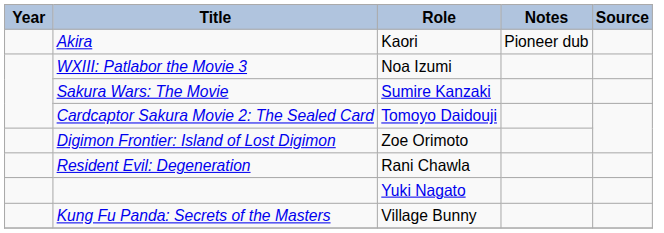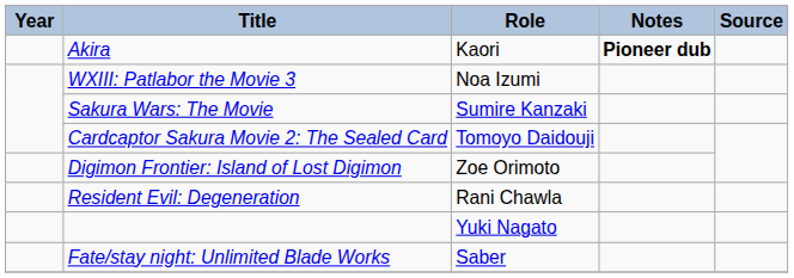 <table class="wikitable sortable plainrowheaders" style="width=95%; font-size: 95%;">
 <tr>
 <th scope="col" style="background:#b0c4de; width:40px;">Year </th>
 <th scope="col" style="background:#b0c4de;">Title</th>
 <th scope="col" style="background:#b0c4de;">Role</th>
 <th scope="col" style="background:#b0c4de;" class="unsortable">Notes</th>
 <th scope="col" style="background:#b0c4de;" class="unsortable">Source</th>
 </tr>
 <tr>
 <td></td>
 <td><em><a href='#'>Akira</a></em></td>
 <td>Kaori</td>
-<td>Pioneer dub</td>
+<td><strong>Pioneer dub</strong></td>
 <td></td>
 </tr>
 <tr>
 <td rowspan="3"></td>
 <td><em><a href='#'>WXIII: Patlabor the Movie 3</a></em></td>
 <td>Noa Izumi</td>
 <td></td>
 <td></td>
 </tr>
 <tr>
 <td><em><a href='#'>Sakura Wars: The Movie</a></em></td>
 <td><a href='#'>Sumire Kanzaki</a></td>
 <td></td>
 <td></td>
 </tr>
 <tr>
 <td><em><a href='#'>Cardcaptor Sakura Movie 2: The Sealed Card</a></em></td>
 <td><a href='#'>Tomoyo Daidouji</a></td>
 <td></td>
 <td rowspan="2"></td>
 </tr>
 <tr>
 <td></td>
 <td><em><a href='#'>Digimon Frontier: Island of Lost Digimon</a></em></td>
 <td>Zoe Orimoto</td>
 <td></td>
 </tr>
 <tr>
 <td></td>
 <td><em><a href='#'>Resident Evil: Degeneration</a></em></td>
 <td>Rani Chawla</td>
 <td></td>
 <td></td>
 </tr>
 <tr>
 <td></td>
 <td><em></em></td>
 <td><a href='#'>Yuki Nagato</a></td>
 <td></td>
 <td></td>
 </tr>
 <tr>
 <td></td>
-<td><em><a href='#'>Kung Fu Panda: Secrets of the Masters</a></em></td>
-<td>Village Bunny</td>
+<td><em><a href='#'>Fate/stay night: Unlimited Blade Works</a></em></td>
+<td><a href='#'>Saber</a></td>
 <td></td>
 <td></td>
 </tr>
 <tr>
 </tr>
 </table>
